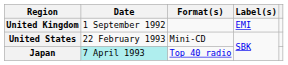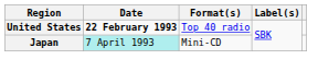 <table class="wikitable plainrowheaders">
 <tr>
 <th scope="col">Region</th>
 <th scope="col">Date</th>
 <th scope="col">Format(s)</th>
 <th scope="col">Label(s)</th>
 <th scope="col"></th>
 </tr>
 <tr>
-<th scope="row">United Kingdom</th>
-<td>1 September 1992</td>
-<td></td>
-<td><a href='#'>EMI</a></td>
-<td></td>
-</tr>
-<tr>
 <th scope="row">United States</th>
-<td>22 February 1993</td>
-<td>Mini-CD</td>
+<td><strong>22 February 1993</strong></td>
+<td><a href='#'>Top 40 radio</a></td>
 <td rowspan="2"><a href='#'>SBK</a></td>
 <td></td>
 </tr>
 <tr>
 <th scope="row">Japan</th>
 <td style="background: paleturquoise;">7 April 1993</td>
-<td><a href='#'>Top 40 radio</a></td>
+<td>Mini-CD</td>
 <td></td>
 </tr>
 </table>
